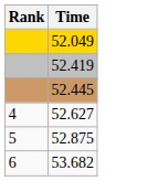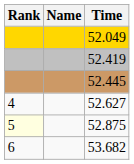 <table class="wikitable">
 <tr>
 <th>Rank</th>
+<th>Name</th>
 <th>Time</th>
 </tr>
 <tr style="background:gold;">
+<td></td>
 <td></td>
 <td>52.049</td>
 </tr>
 <tr style="background:silver;">
 <td></td>
+<td></td>
 <td>52.419</td>
 </tr>
 <tr style="background:#CC9966;">
+<td></td>
 <td></td>
 <td>52.445</td>
 </tr>
 <tr>
 <td>4</td>
+<td></td>
 <td>52.627</td>
 </tr>
 <tr>
-<td>5</td>
+<td style="background: lightyellow;">5</td>
+<td></td>
 <td>52.875</td>
 </tr>
 <tr>
 <td>6</td>
+<td></td>
 <td>53.682</td>
 </tr>
 </table>
